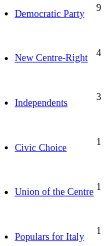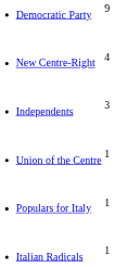 <table>
 <tr>
 <td><br><ul><li><a href='#'>Democratic Party</a></li></ul></td>
 <td><div>9</div></td>
 </tr>
 <tr>
 <td><br><ul><li><a href='#'>New Centre-Right</a></li></ul></td>
 <td><div>4</div></td>
 </tr>
 <tr>
 <td><br><ul><li><a href='#'>Independents</a></li></ul></td>
 <td><div>3</div></td>
 </tr>
 <tr>
-<td><br><ul><li><a href='#'>Civic Choice</a></li></ul></td>
-<td><div>1</div></td>
-</tr>
-<tr>
 <td><br><ul><li><a href='#'>Union of the Centre</a></li></ul></td>
 <td><div>1</div></td>
 </tr>
 <tr>
 <td><br><ul><li><a href='#'>Populars for Italy</a></li></ul></td>
 <td><div>1</div></td>
 </tr>
+<tr>
+<td><br><ul><li><a href='#'>Italian Radicals</a></li></ul></td>
+<td><div>1</div></td>
+</tr>
 </table>
